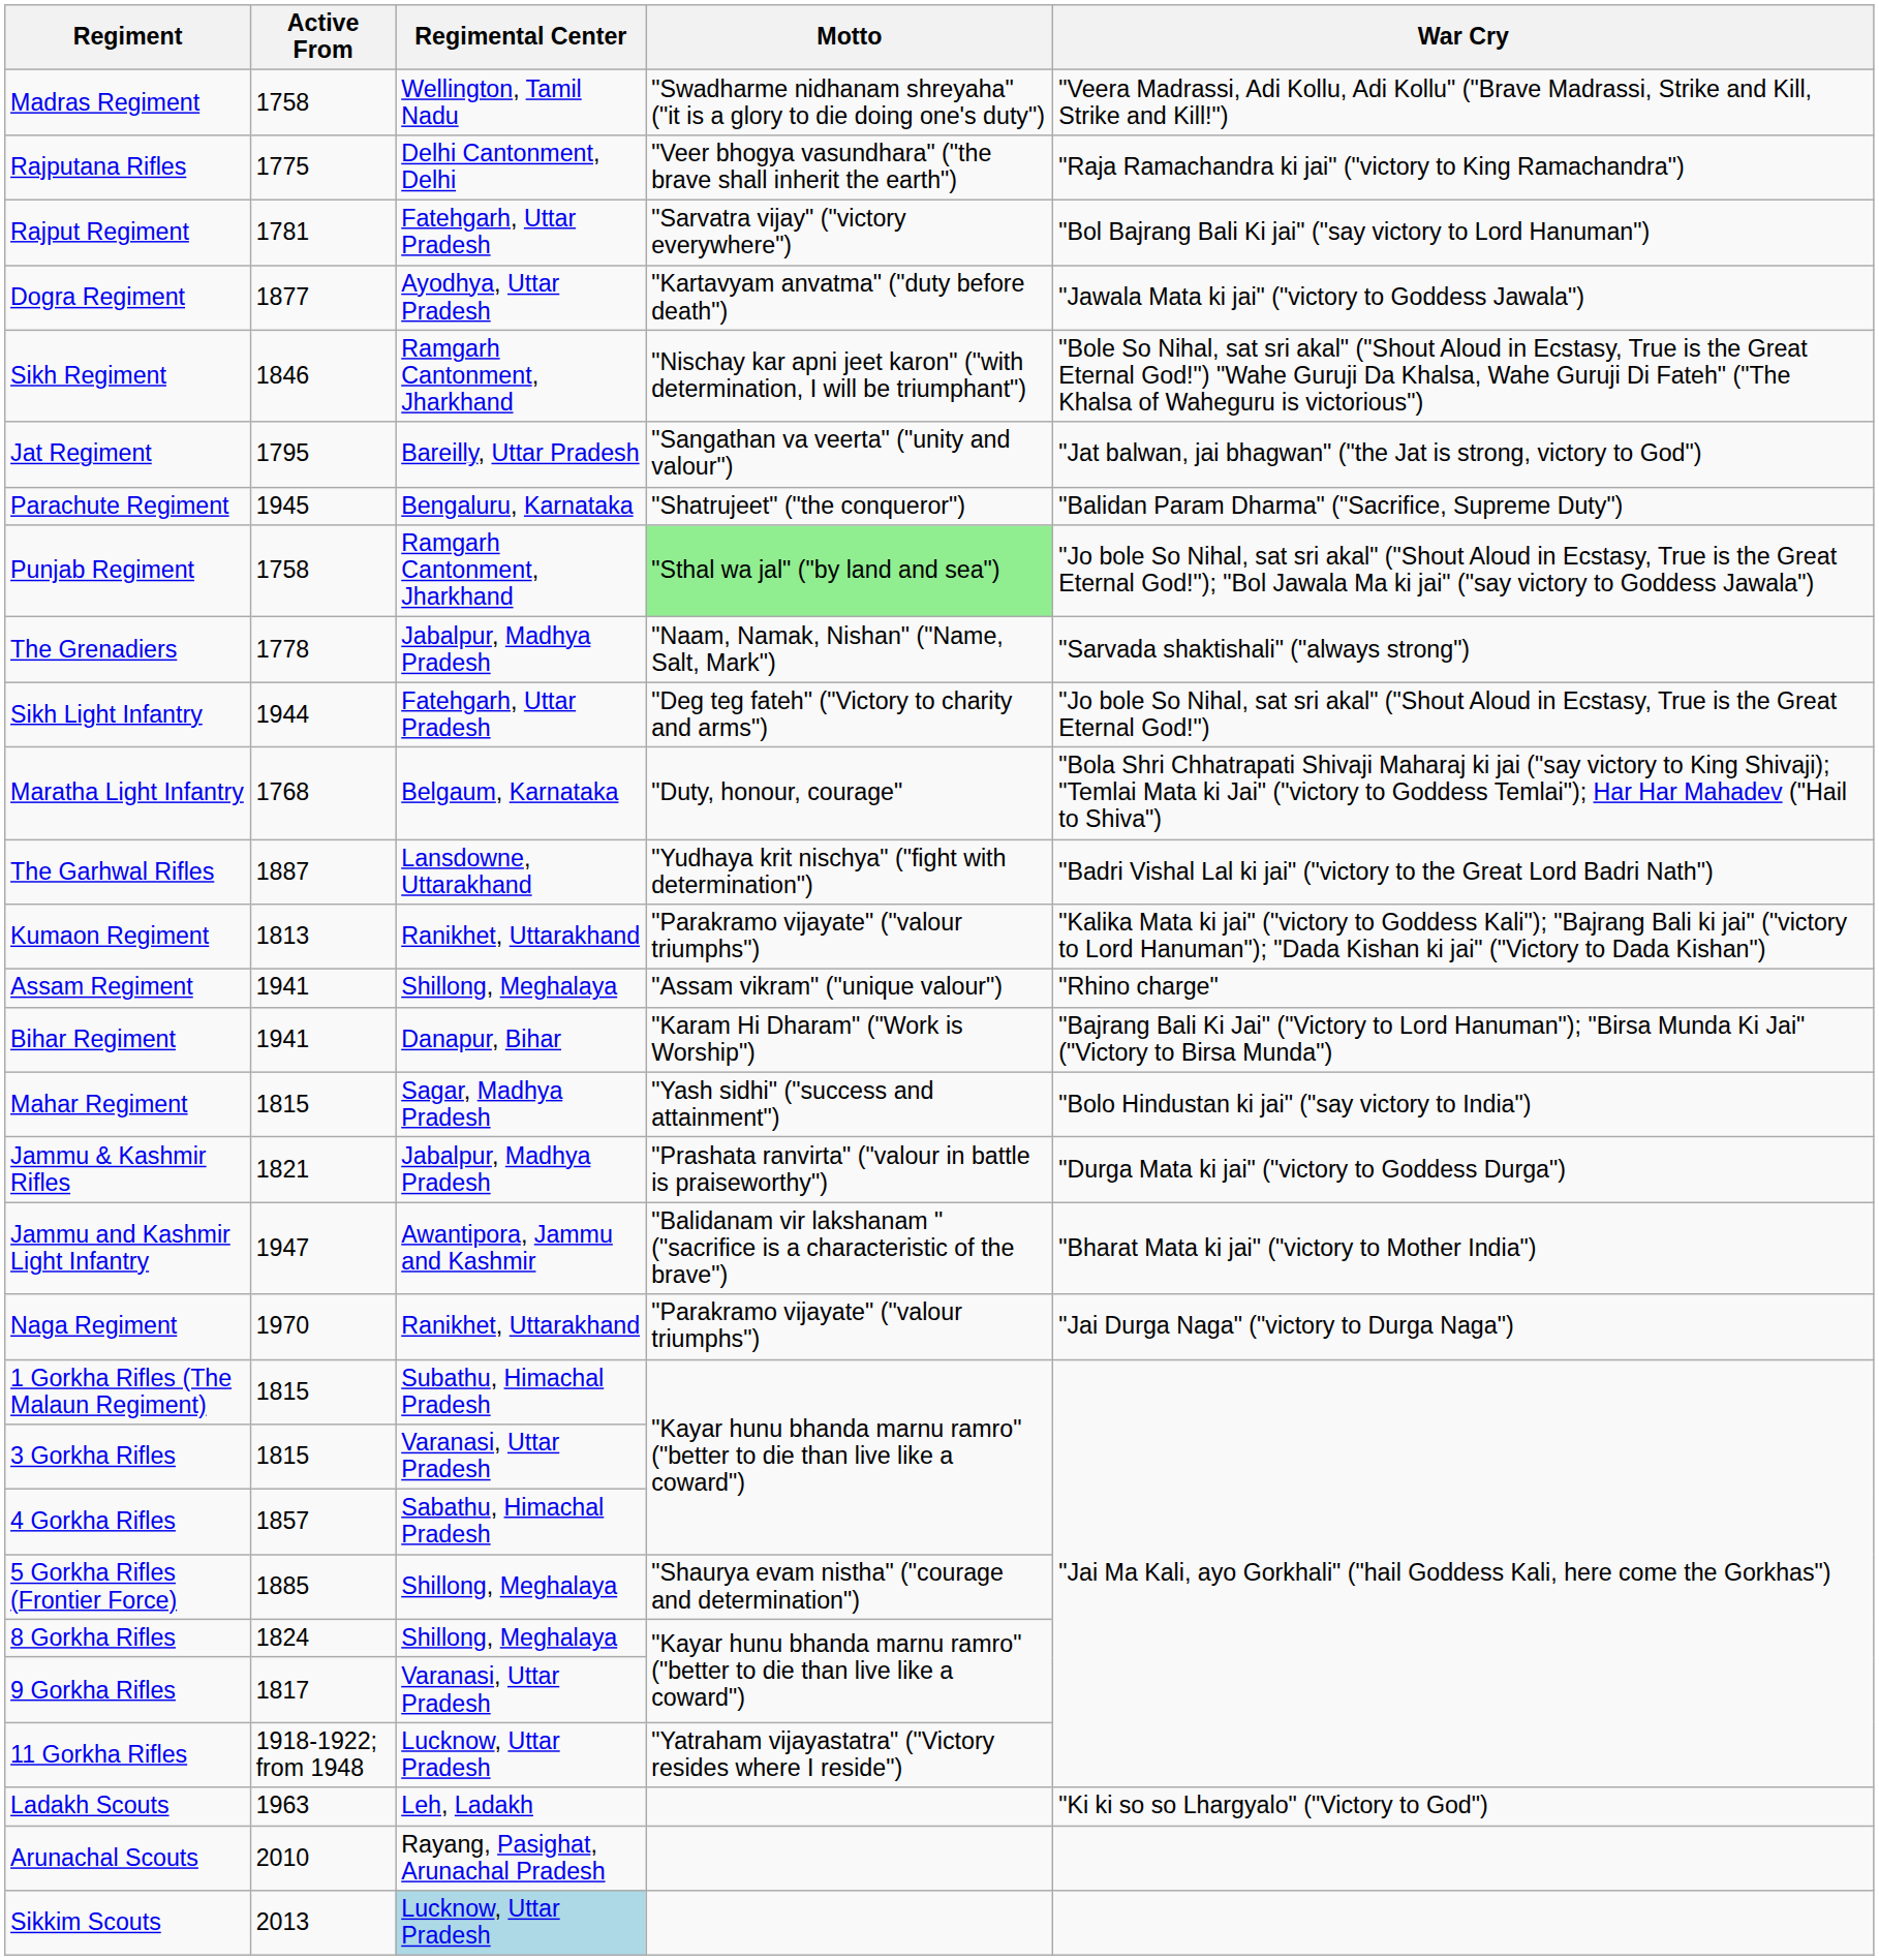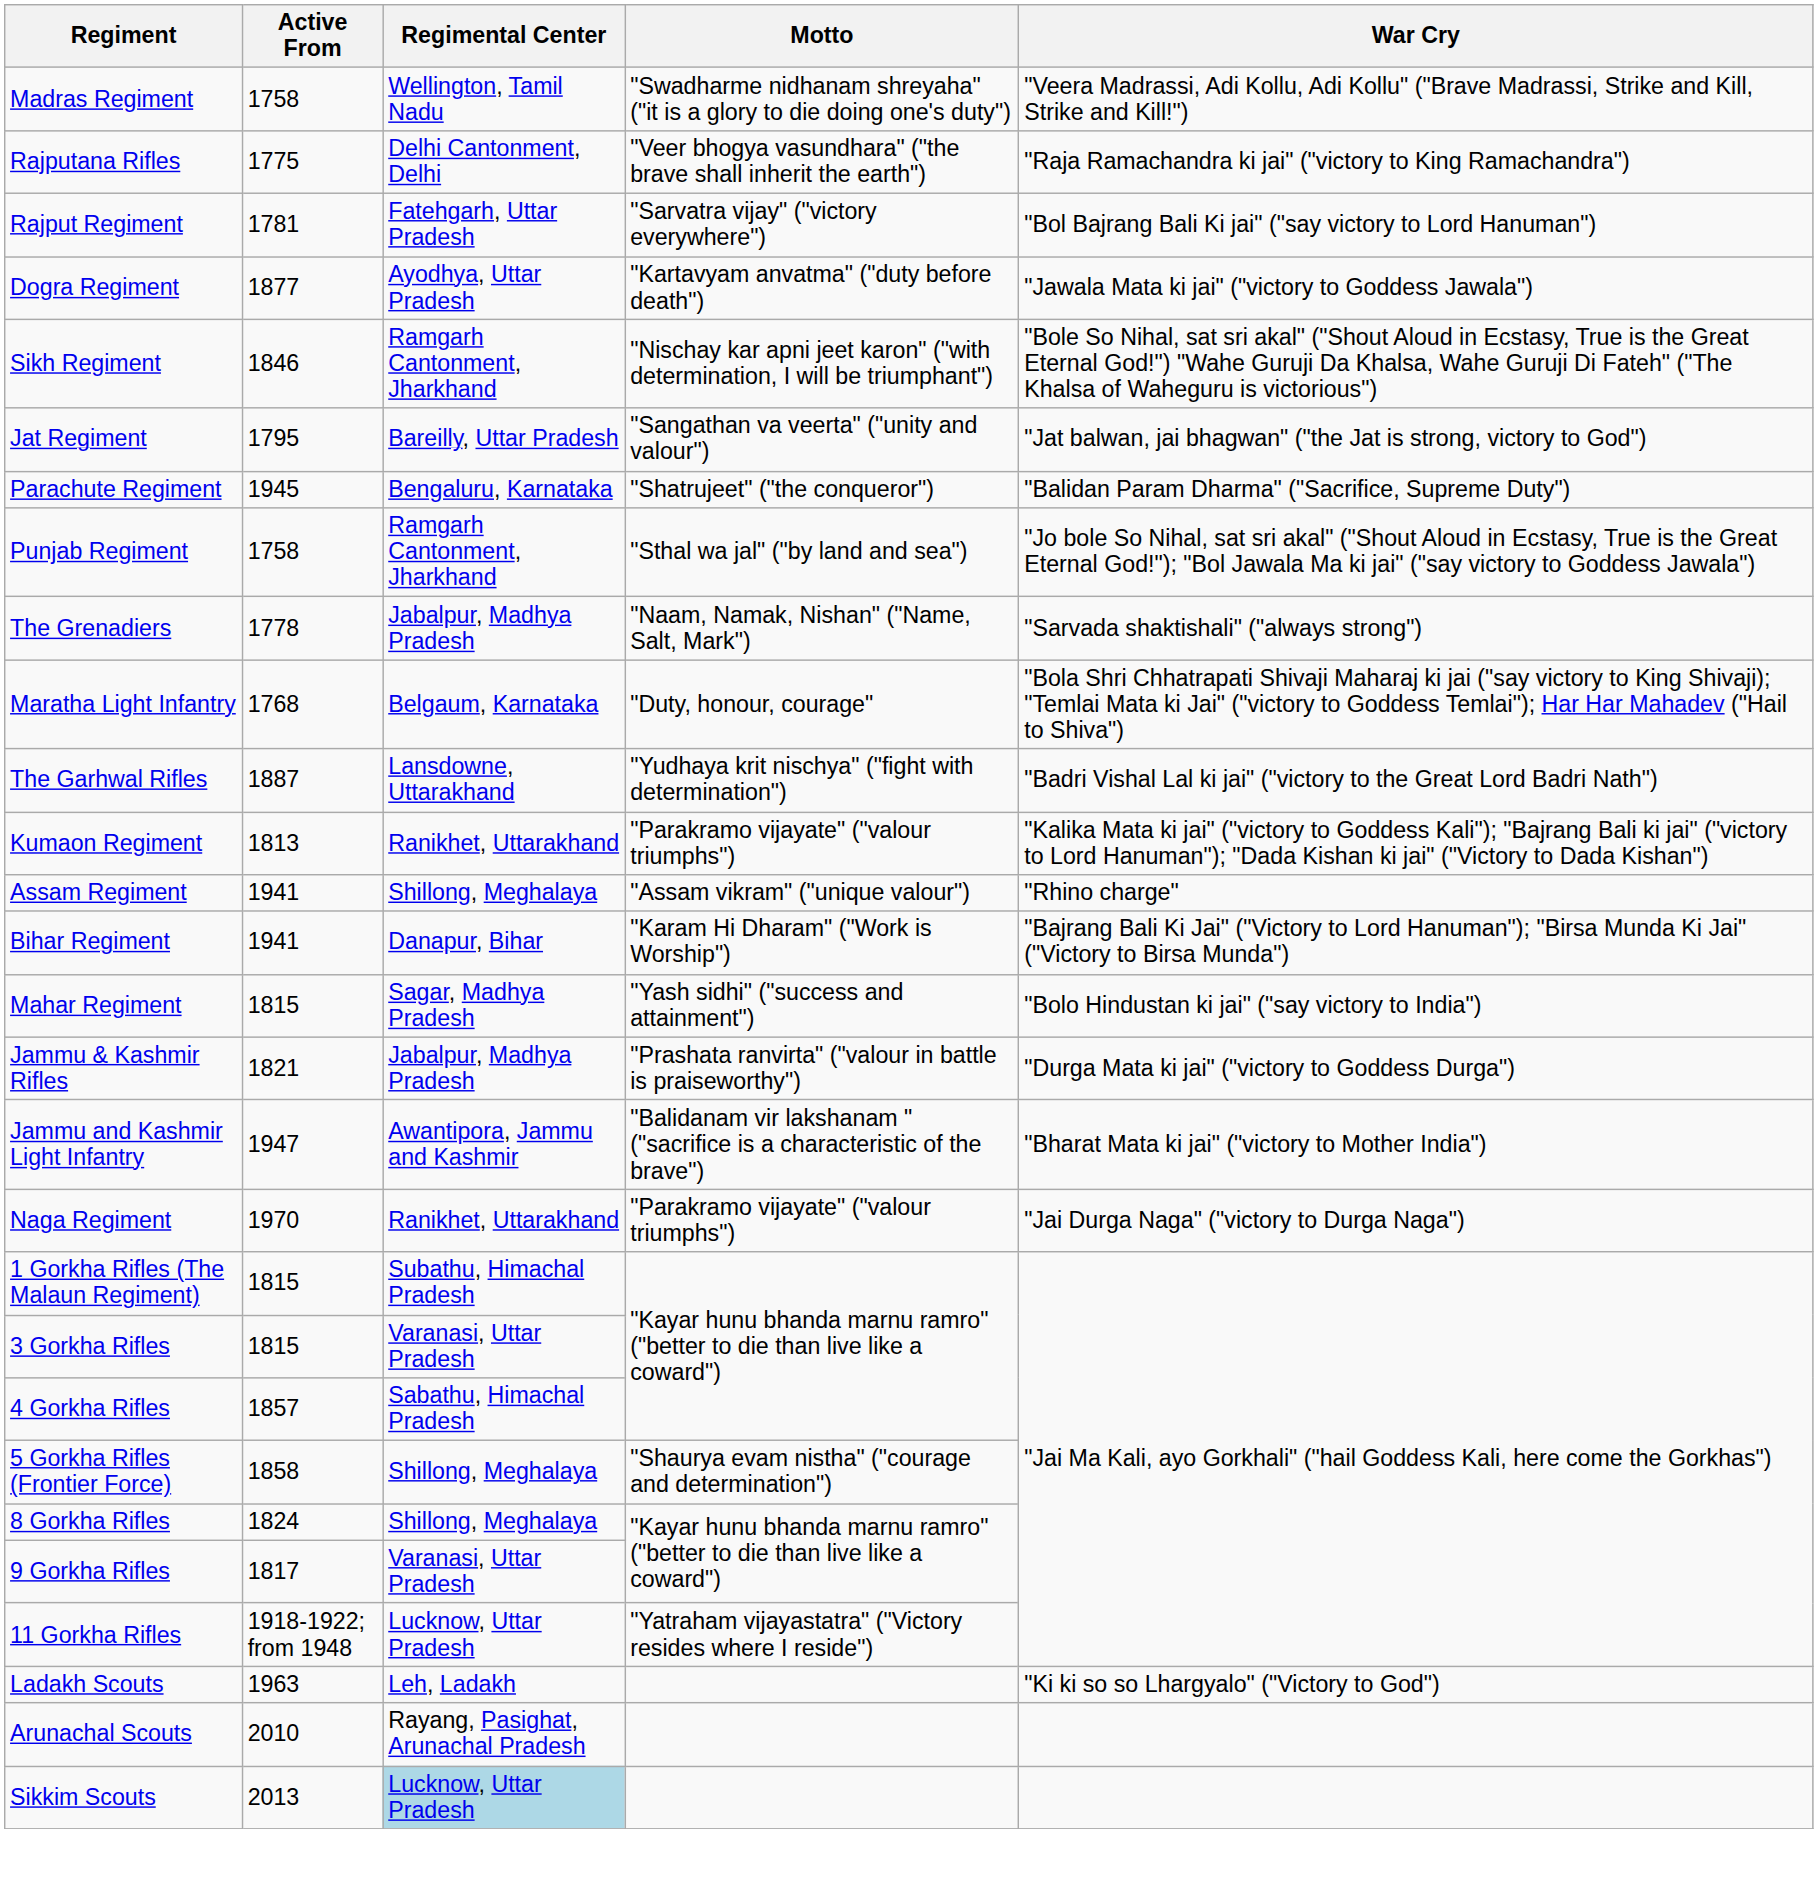 <table class="wikitable sortable" border="1">
 <tr>
 <th>Regiment</th>
 <th>Active From</th>
 <th>Regimental Center</th>
 <th>Motto</th>
 <th>War Cry</th>
 </tr>
 <tr>
 <td><a href='#'>Madras Regiment</a></td>
 <td>1758</td>
 <td><a href='#'>Wellington</a>, <a href='#'>Tamil Nadu</a></td>
 <td>"Swadharme nidhanam shreyaha" ("it is a glory to die doing one's duty")</td>
 <td>"Veera Madrassi, Adi Kollu, Adi Kollu" ("Brave Madrassi, Strike and Kill, Strike and Kill!")</td>
 </tr>
 <tr>
 <td><a href='#'>Rajputana Rifles</a></td>
 <td>1775</td>
 <td><a href='#'>Delhi Cantonment</a>, <a href='#'>Delhi</a></td>
 <td>"Veer bhogya vasundhara" ("the brave shall inherit the earth")</td>
 <td>"Raja Ramachandra ki jai" ("victory to King Ramachandra")</td>
 </tr>
 <tr>
 <td><a href='#'>Rajput Regiment</a></td>
 <td>1781</td>
 <td><a href='#'>Fatehgarh</a>, <a href='#'>Uttar Pradesh</a></td>
 <td>"Sarvatra vijay" ("victory everywhere")</td>
 <td>"Bol Bajrang Bali Ki jai" ("say victory to Lord Hanuman")</td>
 </tr>
 <tr>
 <td><a href='#'>Dogra Regiment</a></td>
 <td>1877</td>
 <td><a href='#'>Ayodhya</a>, <a href='#'>Uttar Pradesh</a></td>
 <td>"Kartavyam anvatma" ("duty before death")</td>
 <td>"Jawala Mata ki jai" ("victory to Goddess Jawala")</td>
 </tr>
 <tr>
 <td><a href='#'>Sikh Regiment</a></td>
 <td>1846</td>
 <td><a href='#'>Ramgarh Cantonment</a>, <a href='#'>Jharkhand</a></td>
 <td>"Nischay kar apni jeet karon" ("with determination, I will be triumphant")</td>
 <td>"Bole So Nihal, sat sri akal" ("Shout Aloud in Ecstasy, True is the Great Eternal God!") "Wahe Guruji Da Khalsa, Wahe Guruji Di Fateh" ("The Khalsa of Waheguru is victorious")</td>
 </tr>
 <tr>
 <td><a href='#'>Jat Regiment</a></td>
 <td>1795</td>
 <td><a href='#'>Bareilly</a>, <a href='#'>Uttar Pradesh</a></td>
 <td>"Sangathan va veerta" ("unity and valour")</td>
 <td>"Jat balwan, jai bhagwan" ("the Jat is strong, victory to God")</td>
 </tr>
 <tr>
 <td><a href='#'>Parachute Regiment</a></td>
 <td>1945</td>
 <td><a href='#'>Bengaluru</a>, <a href='#'>Karnataka</a></td>
 <td>"Shatrujeet" ("the conqueror")</td>
 <td>"Balidan Param Dharma" ("Sacrifice, Supreme Duty")</td>
 </tr>
 <tr>
 <td><a href='#'>Punjab Regiment</a></td>
 <td>1758</td>
 <td><a href='#'>Ramgarh Cantonment</a>, <a href='#'>Jharkhand</a></td>
-<td style="background: lightgreen;">"Sthal wa jal" ("by land and sea")</td>
+<td>"Sthal wa jal" ("by land and sea")</td>
 <td>"Jo bole So Nihal, sat sri akal" ("Shout Aloud in Ecstasy, True is the Great Eternal God!"); "Bol Jawala Ma ki jai" ("say victory to Goddess Jawala")</td>
 </tr>
 <tr>
 <td><a href='#'>The Grenadiers</a></td>
 <td>1778</td>
 <td><a href='#'>Jabalpur</a>, <a href='#'>Madhya Pradesh</a></td>
 <td>"Naam, Namak, Nishan" ("Name, Salt, Mark")</td>
 <td>"Sarvada shaktishali" ("always strong")</td>
-</tr>
-<tr>
-<td><a href='#'>Sikh Light Infantry</a></td>
-<td>1944</td>
-<td><a href='#'>Fatehgarh</a>, <a href='#'>Uttar Pradesh</a></td>
-<td>"Deg teg fateh" ("Victory to charity and arms")</td>
-<td>"Jo bole So Nihal, sat sri akal" ("Shout Aloud in Ecstasy, True is the Great Eternal God!")</td>
 </tr>
 <tr>
 <td><a href='#'>Maratha Light Infantry</a></td>
 <td>1768</td>
 <td><a href='#'>Belgaum</a>, <a href='#'>Karnataka</a></td>
 <td>"Duty, honour, courage"</td>
 <td>"Bola Shri Chhatrapati Shivaji Maharaj ki jai ("say victory to King Shivaji); "Temlai Mata ki Jai" ("victory to Goddess Temlai"); <a href='#'>Har Har Mahadev</a> ("Hail to Shiva")</td>
 </tr>
 <tr>
 <td><a href='#'>The Garhwal Rifles</a></td>
 <td>1887</td>
 <td><a href='#'>Lansdowne</a>, <a href='#'>Uttarakhand</a></td>
 <td>"Yudhaya krit nischya" ("fight with determination")</td>
 <td>"Badri Vishal Lal ki jai" ("victory to the Great Lord Badri Nath")</td>
 </tr>
 <tr>
 <td><a href='#'>Kumaon Regiment</a></td>
 <td>1813</td>
 <td><a href='#'>Ranikhet</a>, <a href='#'>Uttarakhand</a></td>
 <td>"Parakramo vijayate" ("valour triumphs")</td>
 <td>"Kalika Mata ki jai" ("victory to Goddess Kali"); "Bajrang Bali ki jai" ("victory to Lord Hanuman"); "Dada Kishan ki jai" ("Victory to Dada Kishan")</td>
 </tr>
 <tr>
 <td><a href='#'>Assam Regiment</a></td>
 <td>1941</td>
 <td><a href='#'>Shillong</a>, <a href='#'>Meghalaya</a></td>
 <td>"Assam vikram" ("unique valour")</td>
 <td>"Rhino charge"</td>
 </tr>
 <tr>
 <td><a href='#'>Bihar Regiment</a></td>
 <td>1941</td>
 <td><a href='#'>Danapur</a>, <a href='#'>Bihar</a></td>
 <td>"Karam Hi Dharam" ("Work is Worship")</td>
 <td>"Bajrang Bali Ki Jai" ("Victory to Lord Hanuman"); "Birsa Munda Ki Jai" ("Victory to Birsa Munda")</td>
 </tr>
 <tr>
 <td><a href='#'>Mahar Regiment</a></td>
 <td>1815</td>
 <td><a href='#'>Sagar</a>, <a href='#'>Madhya Pradesh</a></td>
 <td>"Yash sidhi" ("success and attainment")</td>
 <td>"Bolo Hindustan ki jai" ("say victory to India")</td>
 </tr>
 <tr>
 <td><a href='#'>Jammu & Kashmir Rifles</a></td>
 <td>1821</td>
 <td><a href='#'>Jabalpur</a>, <a href='#'>Madhya Pradesh</a></td>
 <td>"Prashata ranvirta" ("valour in battle is praiseworthy")</td>
 <td>"Durga Mata ki jai" ("victory to Goddess Durga")</td>
 </tr>
 <tr>
 <td><a href='#'>Jammu and Kashmir Light Infantry</a></td>
 <td>1947</td>
 <td><a href='#'>Awantipora</a>, <a href='#'>Jammu and Kashmir</a></td>
 <td>"Balidanam vir lakshanam " ("sacrifice is a characteristic of the brave")</td>
 <td>"Bharat Mata ki jai" ("victory to Mother India")</td>
 </tr>
 <tr>
 <td><a href='#'>Naga Regiment</a></td>
 <td>1970</td>
 <td><a href='#'>Ranikhet</a>, <a href='#'>Uttarakhand</a></td>
 <td>"Parakramo vijayate" ("valour triumphs")</td>
 <td>"Jai Durga Naga" ("victory to Durga Naga")</td>
 </tr>
 <tr>
 <td><a href='#'>1 Gorkha Rifles (The Malaun Regiment)</a></td>
 <td>1815</td>
 <td><a href='#'>Subathu</a>, <a href='#'>Himachal Pradesh</a></td>
 <td rowspan="3">"Kayar hunu bhanda marnu ramro" ("better to die than live like a coward")</td>
 <td rowspan="7">"Jai Ma Kali, ayo Gorkhali" ("hail Goddess Kali, here come the Gorkhas")</td>
 </tr>
 <tr>
 <td><a href='#'>3 Gorkha Rifles</a></td>
 <td>1815</td>
 <td><a href='#'>Varanasi</a>, <a href='#'>Uttar Pradesh</a></td>
 </tr>
 <tr>
 <td><a href='#'>4 Gorkha Rifles</a></td>
 <td>1857</td>
 <td><a href='#'>Sabathu</a>, <a href='#'>Himachal Pradesh</a></td>
 </tr>
 <tr>
 <td><a href='#'>5 Gorkha Rifles (Frontier Force)</a></td>
-<td>1885</td>
+<td>1858</td>
 <td><a href='#'>Shillong</a>, <a href='#'>Meghalaya</a></td>
 <td>"Shaurya evam nistha" ("courage and determination")</td>
 </tr>
 <tr>
 <td><a href='#'>8 Gorkha Rifles</a></td>
 <td>1824</td>
 <td><a href='#'>Shillong</a>, <a href='#'>Meghalaya</a></td>
 <td rowspan="2">"Kayar hunu bhanda marnu ramro" ("better to die than live like a coward")</td>
 </tr>
 <tr>
 <td><a href='#'>9 Gorkha Rifles</a></td>
 <td>1817</td>
 <td><a href='#'>Varanasi</a>, <a href='#'>Uttar Pradesh</a></td>
 </tr>
 <tr>
 <td><a href='#'>11 Gorkha Rifles</a></td>
 <td>1918-1922; from 1948</td>
 <td><a href='#'>Lucknow</a>, <a href='#'>Uttar Pradesh</a></td>
 <td>"Yatraham vijayastatra" ("Victory resides where I reside")</td>
 </tr>
 <tr>
 <td><a href='#'>Ladakh Scouts</a></td>
 <td>1963</td>
 <td><a href='#'>Leh</a>, <a href='#'>Ladakh</a></td>
 <td></td>
 <td>"Ki ki so so Lhargyalo" ("Victory to God")</td>
 </tr>
 <tr>
 <td><a href='#'>Arunachal Scouts</a></td>
 <td>2010</td>
 <td>Rayang, <a href='#'>Pasighat</a>, <a href='#'>Arunachal Pradesh</a></td>
 <td></td>
 <td></td>
 </tr>
 <tr>
 <td><a href='#'>Sikkim Scouts</a></td>
 <td>2013</td>
 <td style="background: lightblue;"><a href='#'>Lucknow</a>, <a href='#'>Uttar Pradesh</a></td>
 <td></td>
 <td></td>
 </tr>
 </table>
